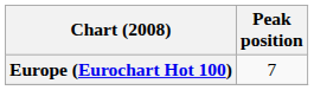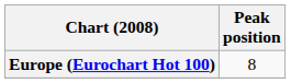 <table class="wikitable sortable plainrowheaders" style="text-align:center">
 <tr>
 <th scope="col">Chart (2008)</th>
 <th scope="col">Peak<br>position</th>
 </tr>
 <tr>
 <th scope="row">Europe (<a href='#'>Eurochart Hot 100</a>)</th>
-<td>7</td>
+<td>8</td>
 </tr>
 <tr>
 </tr>
 <tr>
 </tr>
 <tr>
 </tr>
 <tr>
 </tr>
 <tr>
 </tr>
 </table>
